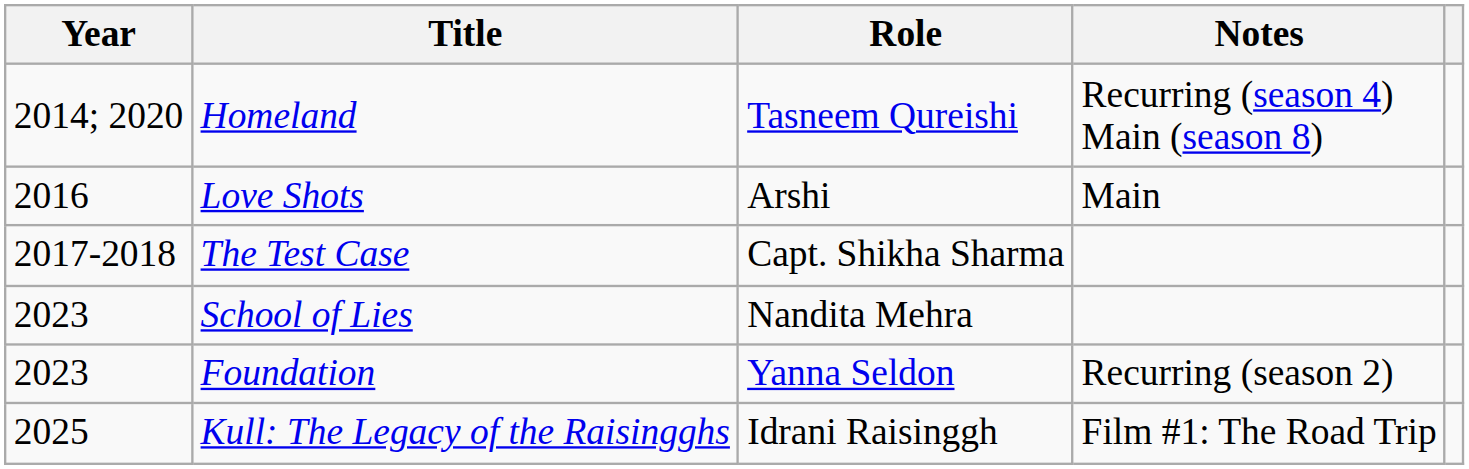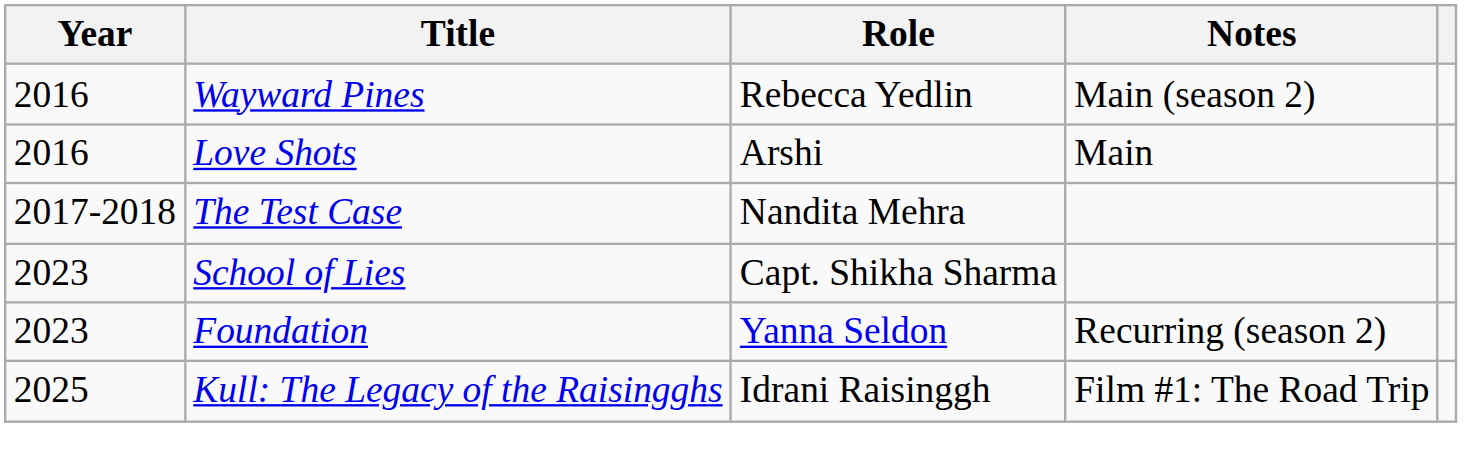 <table class="wikitable sortable">
 <tr>
 <th>Year</th>
 <th>Title</th>
 <th>Role</th>
 <th class="unsortable">Notes</th>
 <th class="unsortable"></th>
 </tr>
 <tr>
-<td>2014; 2020</td>
-<td><em><a href='#'>Homeland</a></em></td>
-<td><a href='#'>Tasneem Qureishi</a></td>
-<td>Recurring (<a href='#'>season 4</a>)<br> Main (<a href='#'>season 8</a>)</td>
+<td>2016</td>
+<td><em><a href='#'>Wayward Pines</a></em></td>
+<td>Rebecca Yedlin</td>
+<td>Main (season 2)</td>
 <td></td>
 </tr>
 <tr>
 <td>2016</td>
 <td><em><a href='#'>Love Shots</a></em></td>
 <td>Arshi</td>
 <td>Main</td>
 <td></td>
 </tr>
 <tr>
 <td>2017-2018</td>
 <td><em><a href='#'>The Test Case</a></em></td>
-<td>Capt. Shikha Sharma</td>
+<td>Nandita Mehra</td>
 <td></td>
 <td></td>
 </tr>
 <tr>
 <td>2023</td>
 <td><em><a href='#'>School of Lies</a></em></td>
-<td>Nandita Mehra</td>
+<td>Capt. Shikha Sharma</td>
 <td></td>
 <td></td>
 </tr>
 <tr>
 <td>2023</td>
 <td><em><a href='#'>Foundation</a></em></td>
 <td><a href='#'>Yanna Seldon</a></td>
 <td>Recurring (season 2)</td>
 <td></td>
 </tr>
 <tr>
 <td>2025</td>
 <td><em><a href='#'>Kull: The Legacy of the Raisingghs</a></em></td>
 <td>Idrani Raisinggh</td>
 <td>Film #1: The Road Trip</td>
 </tr>
 </table>
